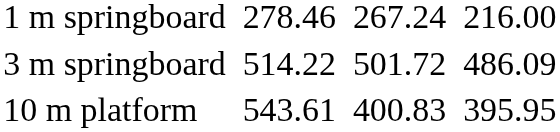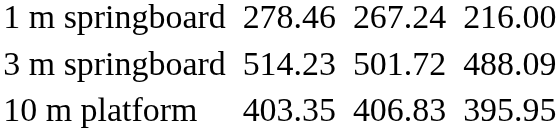 <table>
 <tr>
 <td>1 m springboard</td>
 <td></td>
 <td>278.46</td>
 <td></td>
 <td>267.24</td>
 <td></td>
 <td>216.00</td>
 </tr>
 <tr>
 <td>3 m springboard</td>
 <td></td>
-<td>514.22</td>
+<td>514.23</td>
 <td></td>
 <td>501.72</td>
 <td></td>
-<td>486.09</td>
+<td>488.09</td>
 </tr>
 <tr>
 <td>10 m platform</td>
 <td></td>
-<td>543.61</td>
+<td>403.35</td>
 <td></td>
-<td>400.83</td>
+<td>406.83</td>
 <td></td>
 <td>395.95</td>
 </tr>
 </table>
